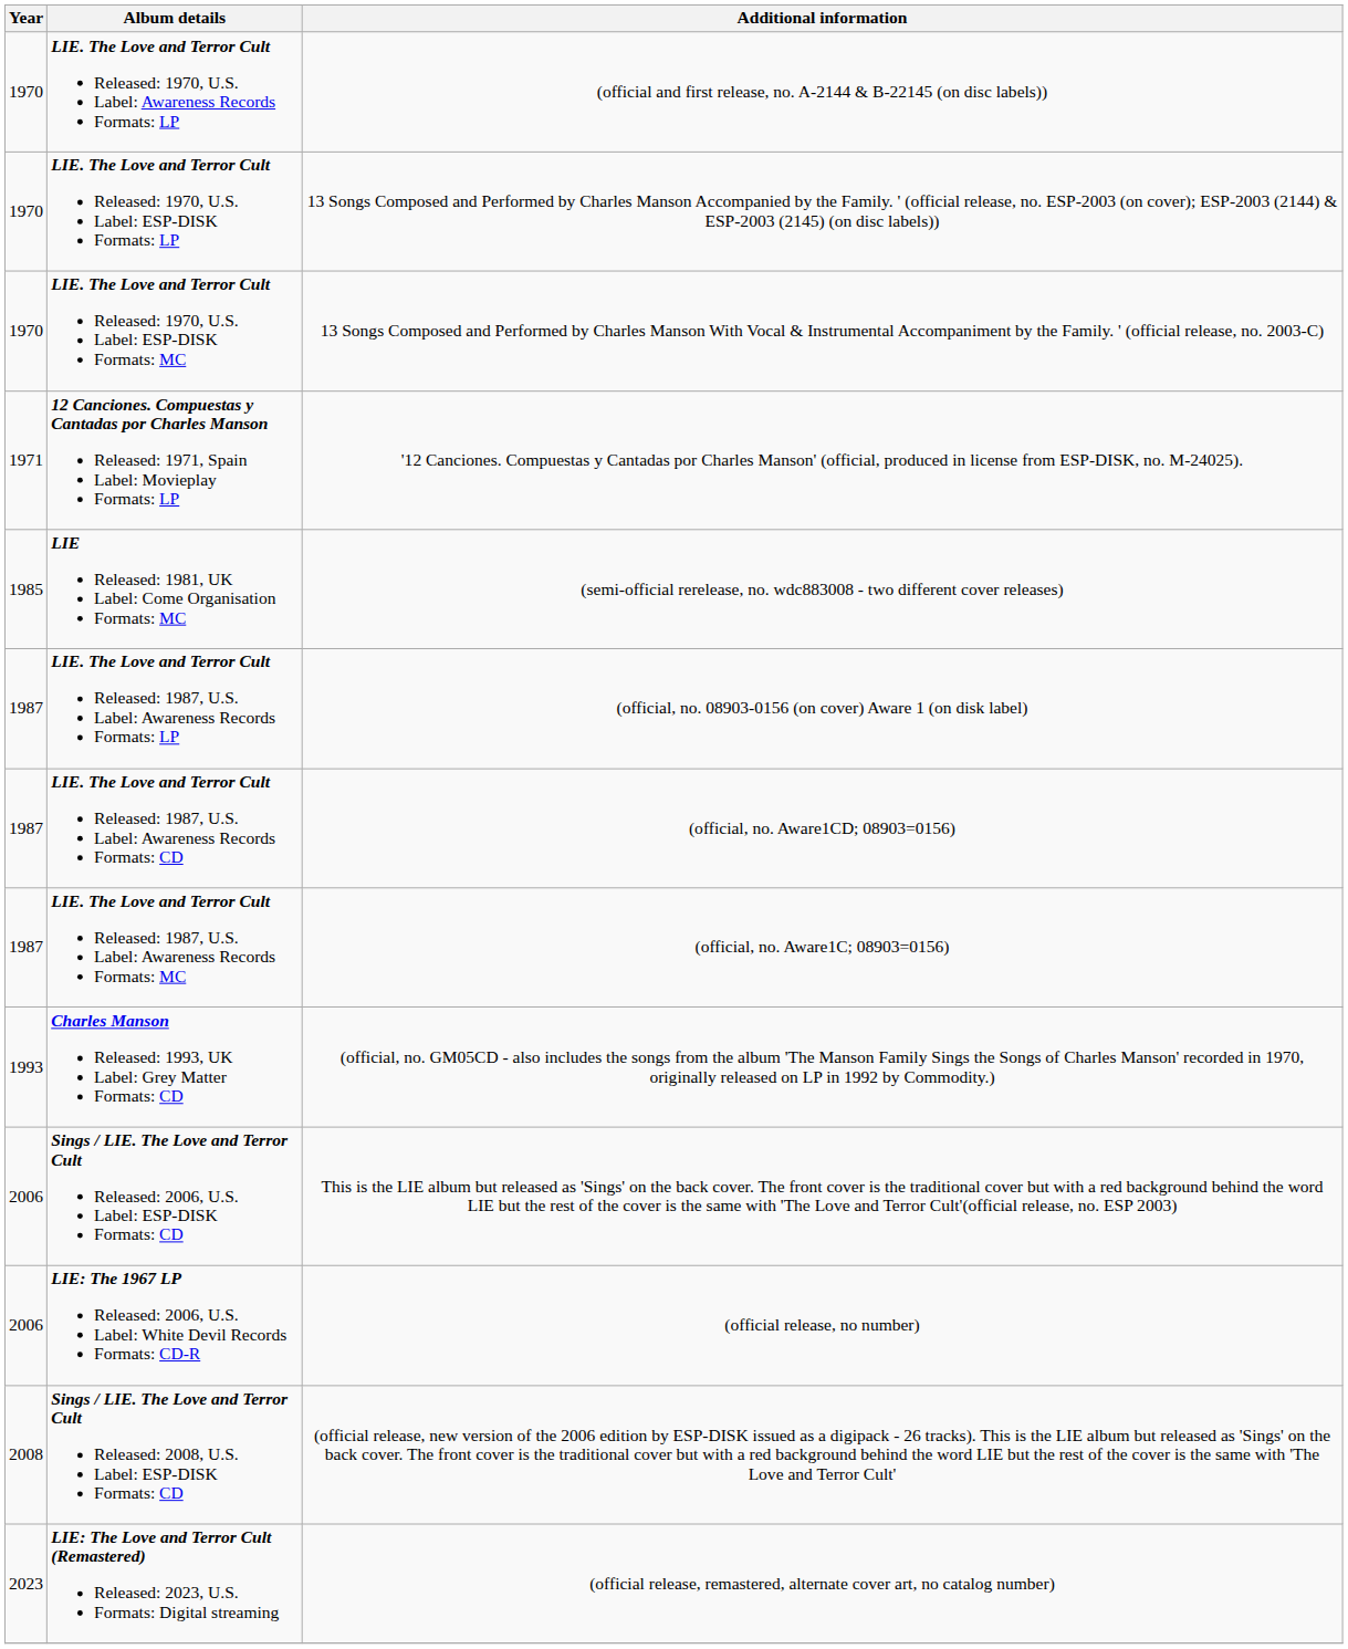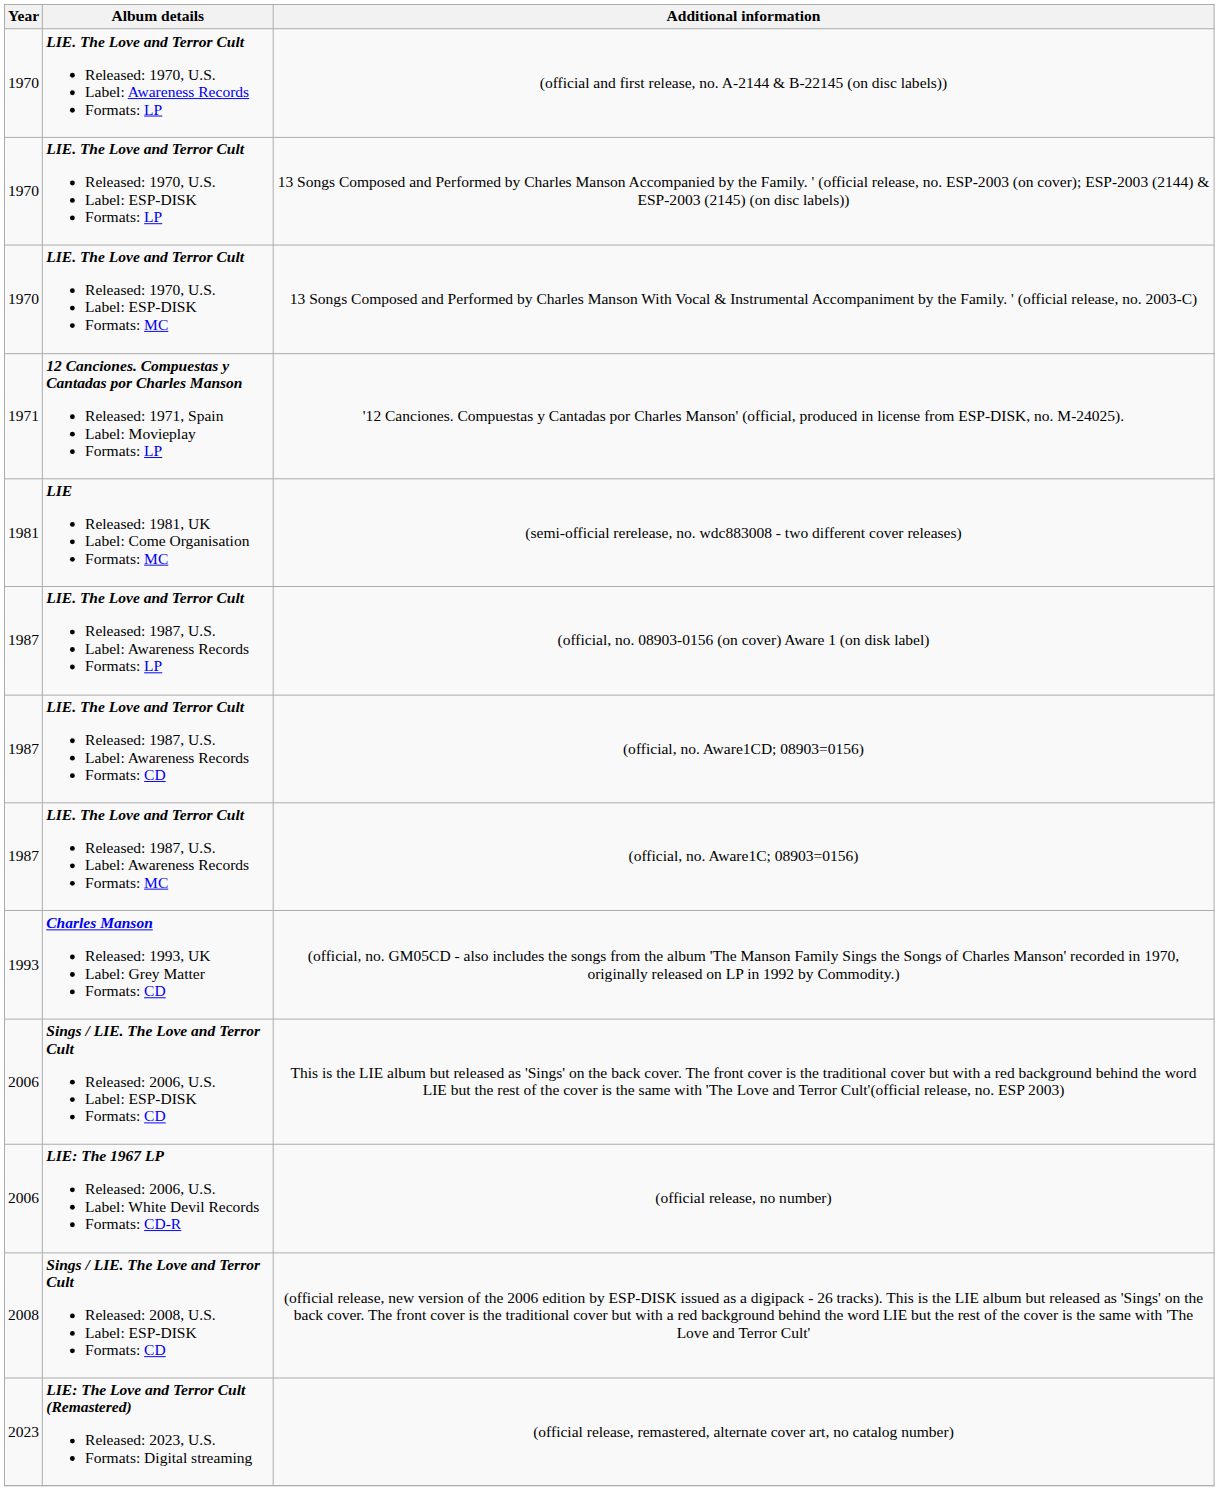 <table class ="wikitable" style="text-align: center; ">
 <tr>
 <th>Year</th>
 <th style="width:230px; ">Album details</th>
 <th>Additional information</th>
 </tr>
 <tr>
 <td>1970</td>
 <td align="left"><strong><em>LIE. The Love and Terror Cult</em></strong><br><ul><li>Released: 1970, U.S.</li><li>Label: <a href='#'>Awareness Records</a></li><li>Formats: <a href='#'>LP</a></li></ul></td>
 <td>(official and first release, no. A-2144 & B-22145 (on disc labels))</td>
 </tr>
 <tr>
 <td>1970</td>
 <td align="left"><strong><em>LIE. The Love and Terror Cult</em></strong><br><ul><li>Released: 1970, U.S.</li><li>Label: ESP-DISK</li><li>Formats: <a href='#'>LP</a></li></ul></td>
 <td>13 Songs Composed and Performed by Charles Manson Accompanied by the Family. ' (official release, no. ESP-2003 (on cover); ESP-2003 (2144) & ESP-2003 (2145) (on disc labels))</td>
 </tr>
 <tr>
 <td>1970</td>
 <td align="left"><strong><em>LIE. The Love and Terror Cult</em></strong><br><ul><li>Released: 1970, U.S.</li><li>Label: ESP-DISK</li><li>Formats: <a href='#'>MC</a></li></ul></td>
 <td>13 Songs Composed and Performed by Charles Manson With Vocal & Instrumental Accompaniment by the Family. ' (official release, no. 2003-C)</td>
 </tr>
 <tr>
 <td>1971</td>
 <td align="left"><strong><em>12 Canciones. Compuestas y Cantadas por Charles Manson</em></strong><br><ul><li>Released: 1971, Spain</li><li>Label: Movieplay</li><li>Formats: <a href='#'>LP</a></li></ul></td>
 <td>'12 Canciones. Compuestas y Cantadas por Charles Manson' (official, produced in license from ESP-DISK, no. M-24025).</td>
 </tr>
 <tr>
-<td>1985</td>
+<td>1981</td>
 <td align="left"><strong><em>LIE</em></strong><br><ul><li>Released: 1981, UK</li><li>Label: Come Organisation</li><li>Formats: <a href='#'>MC</a></li></ul></td>
 <td>(semi-official rerelease, no. wdc883008 - two different cover releases)</td>
 </tr>
 <tr>
 <td>1987</td>
 <td align="left"><strong><em>LIE. The Love and Terror Cult</em></strong><br><ul><li>Released: 1987, U.S.</li><li>Label: Awareness Records</li><li>Formats: <a href='#'>LP</a></li></ul></td>
 <td>(official, no. 08903-0156 (on cover) Aware 1 (on disk label)</td>
 </tr>
 <tr>
 <td>1987</td>
 <td align="left"><strong><em>LIE. The Love and Terror Cult</em></strong><br><ul><li>Released: 1987, U.S.</li><li>Label: Awareness Records</li><li>Formats: <a href='#'>CD</a></li></ul></td>
 <td>(official, no. Aware1CD; 08903=0156)</td>
 </tr>
 <tr>
 <td>1987</td>
 <td align="left"><strong><em>LIE. The Love and Terror Cult</em></strong><br><ul><li>Released: 1987, U.S.</li><li>Label: Awareness Records</li><li>Formats: <a href='#'>MC</a></li></ul></td>
 <td>(official, no. Aware1C; 08903=0156)</td>
 </tr>
 <tr>
 <td>1993</td>
 <td align="left"><strong><em><a href='#'>Charles Manson</a></em></strong><br><ul><li>Released: 1993, UK</li><li>Label: Grey Matter</li><li>Formats: <a href='#'>CD</a></li></ul></td>
 <td>(official, no. GM05CD - also includes the songs from the album 'The Manson Family Sings the Songs of Charles Manson' recorded in 1970, originally released on LP in 1992 by Commodity.)</td>
 </tr>
 <tr>
 <td>2006</td>
 <td align="left"><strong><em>Sings / LIE. The Love and Terror Cult</em></strong><br><ul><li>Released: 2006, U.S.</li><li>Label: ESP-DISK</li><li>Formats: <a href='#'>CD</a></li></ul></td>
 <td>This is the LIE album but released as 'Sings' on the back cover. The front cover is the traditional cover but with a red background behind the word LIE but the rest of the cover is the same with 'The Love and Terror Cult'(official release, no. ESP 2003)</td>
 </tr>
 <tr>
 <td>2006</td>
 <td align="left"><strong><em>LIE: The 1967 LP</em></strong><br><ul><li>Released: 2006, U.S.</li><li>Label: White Devil Records</li><li>Formats: <a href='#'>CD-R</a></li></ul></td>
 <td>(official release, no number)</td>
 </tr>
 <tr>
 <td>2008</td>
 <td align="left"><strong><em>Sings / LIE. The Love and Terror Cult</em></strong><br><ul><li>Released: 2008, U.S.</li><li>Label: ESP-DISK</li><li>Formats: <a href='#'>CD</a></li></ul></td>
 <td>(official release, new version of the 2006 edition by ESP-DISK issued as a digipack - 26 tracks). This is the LIE album but released as 'Sings' on the back cover. The front cover is the traditional cover but with a red background behind the word LIE but the rest of the cover is the same with 'The Love and Terror Cult'</td>
 </tr>
 <tr>
 <td>2023</td>
 <td align="left"><strong><em>LIE: The Love and Terror Cult (Remastered)</em></strong><br><ul><li>Released: 2023, U.S.</li><li>Formats: Digital streaming</li></ul></td>
 <td>(official release, remastered, alternate cover art, no catalog number)</td>
 </tr>
 <tr>
 </tr>
 </table>
